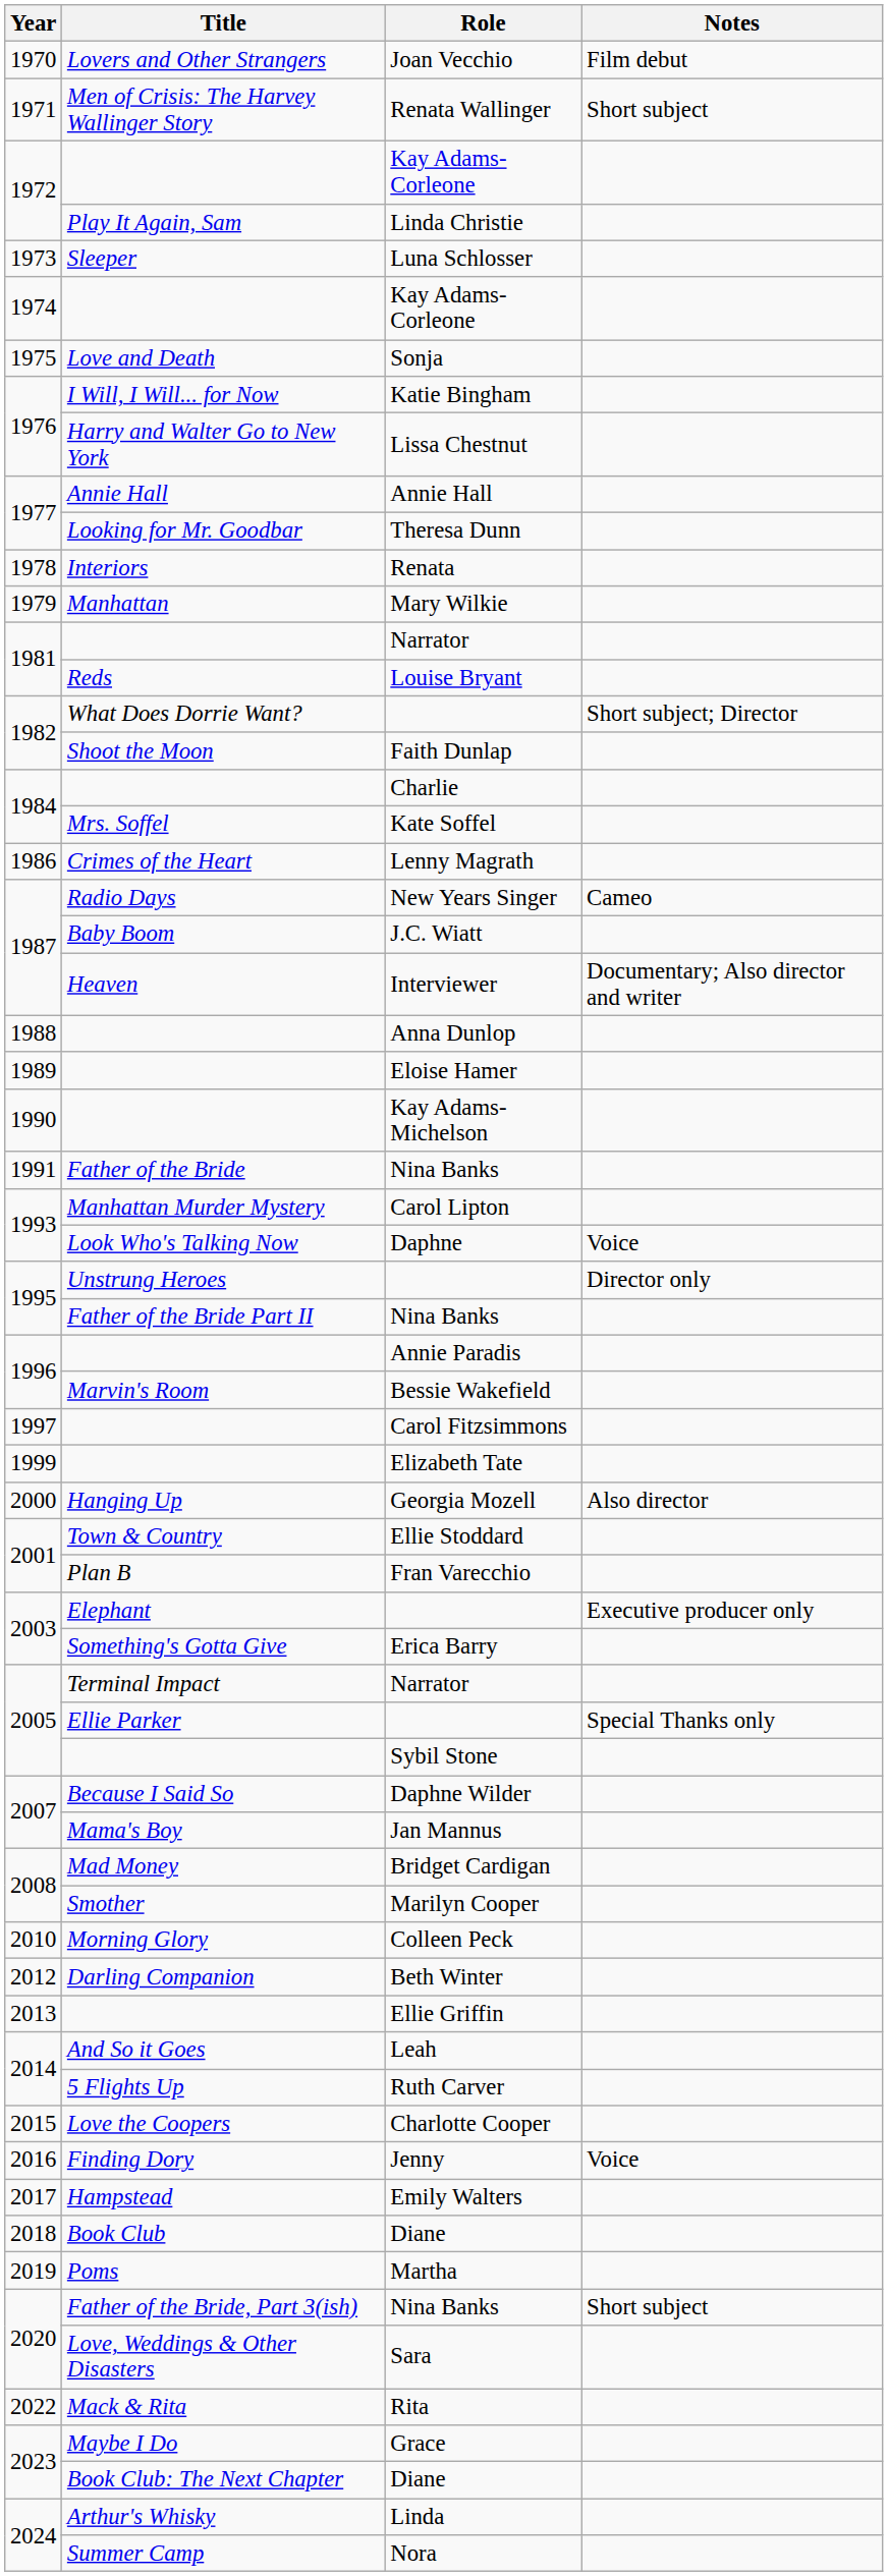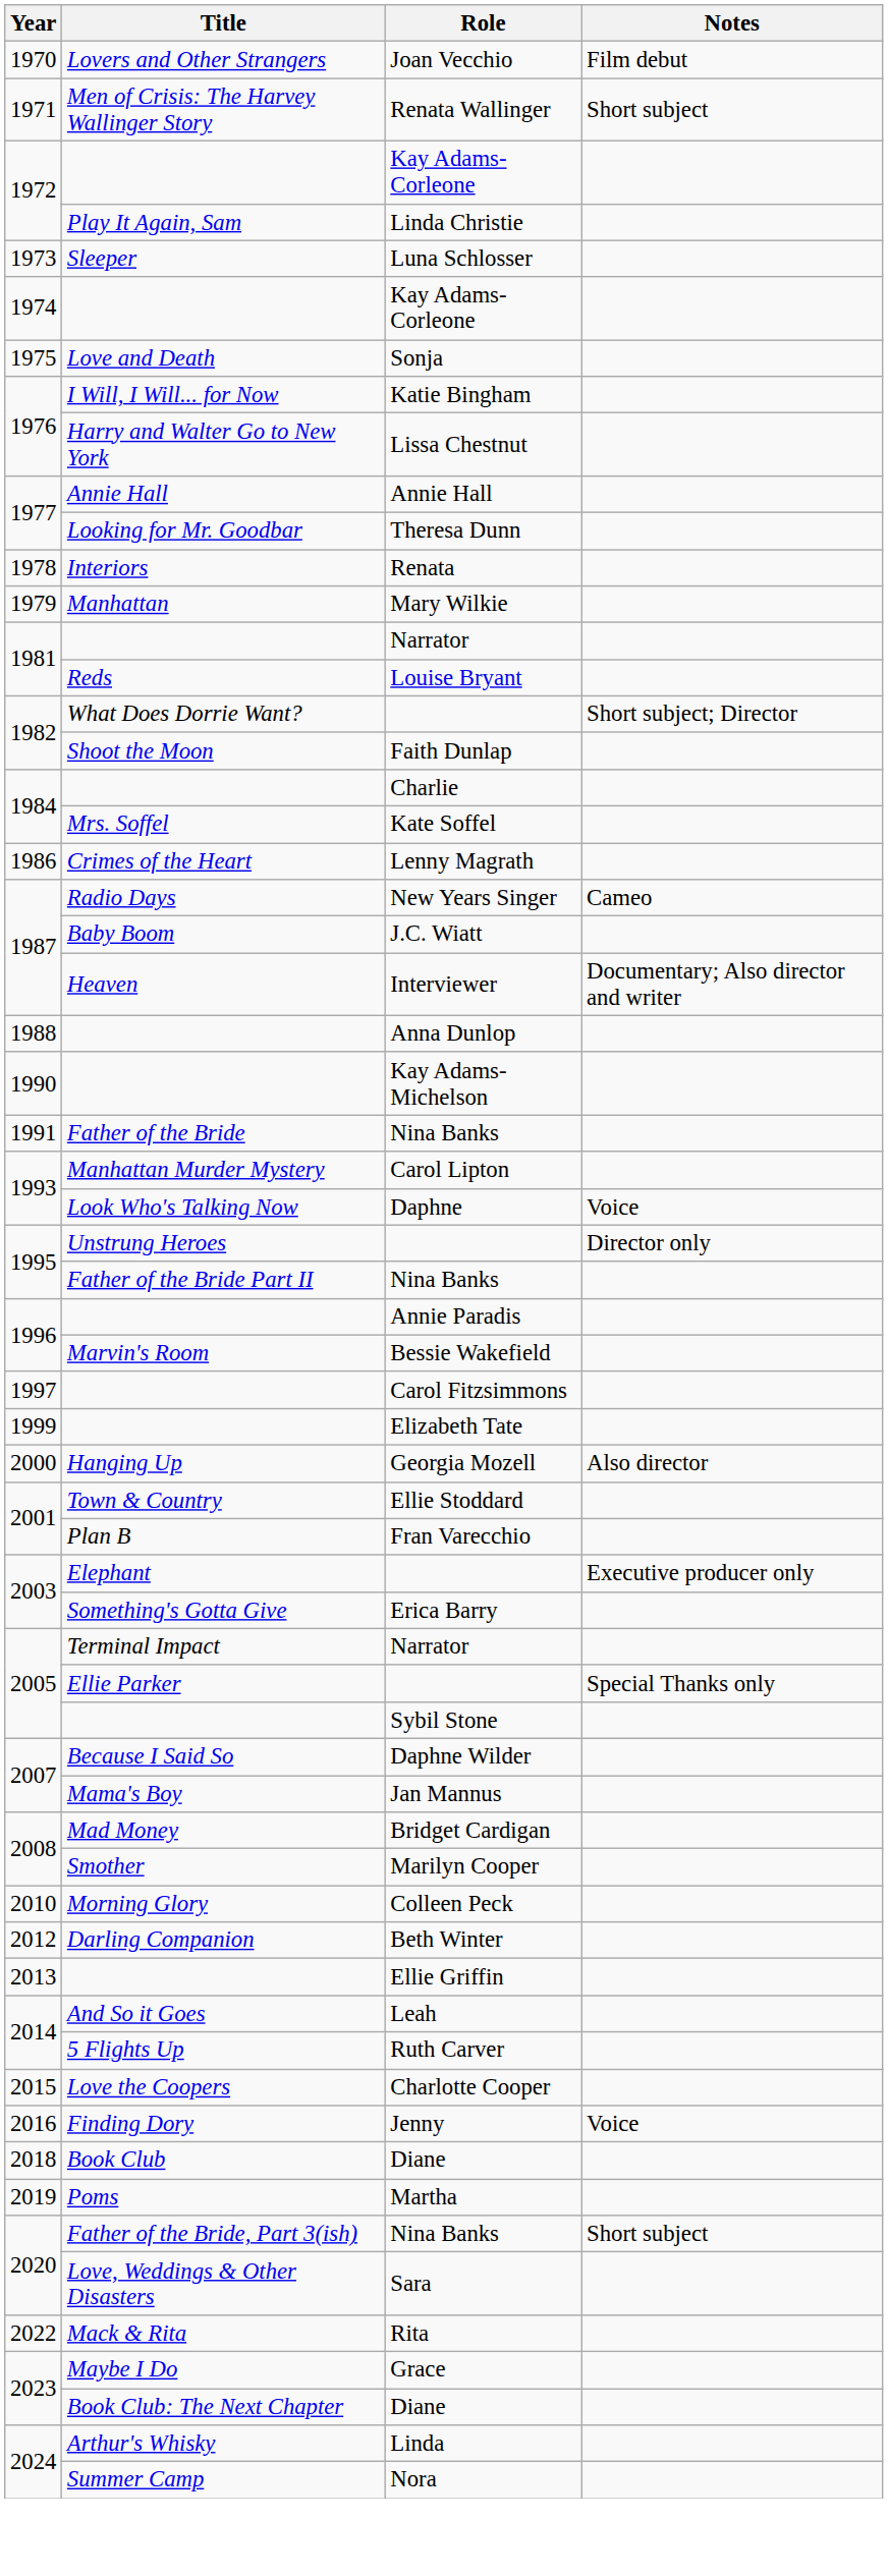 <table class="wikitable sortable">
 <tr>
 <th>Year</th>
 <th>Title</th>
 <th>Role</th>
 <th class="unsortable">Notes</th>
 </tr>
 <tr>
 <td>1970</td>
 <td><em><a href='#'>Lovers and Other Strangers</a></em></td>
 <td>Joan Vecchio</td>
 <td>Film debut</td>
 </tr>
 <tr>
 <td>1971</td>
 <td><em><a href='#'>Men of Crisis: The Harvey Wallinger Story</a></em></td>
 <td>Renata Wallinger</td>
 <td>Short subject</td>
 </tr>
 <tr>
 <td rowspan="2">1972</td>
 <td><em></em></td>
 <td><a href='#'>Kay Adams-Corleone</a></td>
 <td></td>
 </tr>
 <tr>
 <td><em><a href='#'>Play It Again, Sam</a></em></td>
 <td>Linda Christie</td>
 <td></td>
 </tr>
 <tr>
 <td>1973</td>
 <td><em><a href='#'>Sleeper</a></em></td>
 <td>Luna Schlosser</td>
 <td></td>
 </tr>
 <tr>
 <td>1974</td>
 <td><em></em></td>
 <td>Kay Adams-Corleone</td>
 <td></td>
 </tr>
 <tr>
 <td>1975</td>
 <td><em><a href='#'>Love and Death</a></em></td>
 <td>Sonja</td>
 <td></td>
 </tr>
 <tr>
 <td rowspan="2">1976</td>
 <td><em><a href='#'>I Will, I Will... for Now</a></em></td>
 <td>Katie Bingham</td>
 <td></td>
 </tr>
 <tr>
 <td><em><a href='#'>Harry and Walter Go to New York</a></em></td>
 <td>Lissa Chestnut</td>
 <td></td>
 </tr>
 <tr>
 <td rowspan="2">1977</td>
 <td><em><a href='#'>Annie Hall</a></em></td>
 <td>Annie Hall</td>
 <td></td>
 </tr>
 <tr>
 <td><em><a href='#'>Looking for Mr. Goodbar</a></em></td>
 <td>Theresa Dunn</td>
 <td></td>
 </tr>
 <tr>
 <td>1978</td>
 <td><em><a href='#'>Interiors</a></em></td>
 <td>Renata</td>
 <td></td>
 </tr>
 <tr>
 <td>1979</td>
 <td><em><a href='#'>Manhattan</a></em></td>
 <td>Mary Wilkie</td>
 <td></td>
 </tr>
 <tr>
 <td rowspan="2">1981</td>
 <td><em></em></td>
 <td>Narrator</td>
 <td></td>
 </tr>
 <tr>
 <td><em><a href='#'>Reds</a></em></td>
 <td><a href='#'>Louise Bryant</a></td>
 <td></td>
 </tr>
 <tr>
 <td rowspan="2">1982</td>
 <td><em>What Does Dorrie Want?</em></td>
 <td></td>
 <td>Short subject; Director</td>
 </tr>
 <tr>
 <td><em><a href='#'>Shoot the Moon</a></em></td>
 <td>Faith Dunlap</td>
 <td></td>
 </tr>
 <tr>
 <td rowspan="2">1984</td>
 <td><em></em></td>
 <td>Charlie</td>
 <td></td>
 </tr>
 <tr>
 <td><em><a href='#'>Mrs. Soffel</a></em></td>
 <td>Kate Soffel</td>
 <td></td>
 </tr>
 <tr>
 <td>1986</td>
 <td><em><a href='#'>Crimes of the Heart</a></em></td>
 <td>Lenny Magrath</td>
 <td></td>
 </tr>
 <tr>
 <td rowspan="3">1987</td>
 <td><em><a href='#'>Radio Days</a></em></td>
 <td>New Years Singer</td>
 <td>Cameo</td>
 </tr>
 <tr>
 <td><em><a href='#'>Baby Boom</a></em></td>
 <td>J.C. Wiatt</td>
 <td></td>
 </tr>
 <tr>
 <td><em><a href='#'>Heaven</a></em></td>
 <td>Interviewer</td>
 <td>Documentary; Also director and writer</td>
 </tr>
 <tr>
 <td>1988</td>
 <td><em></em></td>
 <td>Anna Dunlop</td>
-<td></td>
-</tr>
-<tr>
-<td>1989</td>
-<td><em></em></td>
-<td>Eloise Hamer</td>
 <td></td>
 </tr>
 <tr>
 <td>1990</td>
 <td><em></em></td>
 <td>Kay Adams-Michelson</td>
 <td></td>
 </tr>
 <tr>
 <td>1991</td>
 <td><em><a href='#'>Father of the Bride</a></em></td>
 <td>Nina Banks</td>
 <td></td>
 </tr>
 <tr>
 <td rowspan="2">1993</td>
 <td><em><a href='#'>Manhattan Murder Mystery</a></em></td>
 <td>Carol Lipton</td>
 <td></td>
 </tr>
 <tr>
 <td><em><a href='#'>Look Who's Talking Now</a></em></td>
 <td>Daphne</td>
 <td>Voice</td>
 </tr>
 <tr>
 <td rowspan="2">1995</td>
 <td><em><a href='#'>Unstrung Heroes</a></em></td>
 <td></td>
 <td>Director only</td>
 </tr>
 <tr>
 <td><em><a href='#'>Father of the Bride Part II</a></em></td>
 <td>Nina Banks</td>
 <td></td>
 </tr>
 <tr>
 <td rowspan="2">1996</td>
 <td><em></em></td>
 <td>Annie Paradis</td>
 <td></td>
 </tr>
 <tr>
 <td><em><a href='#'>Marvin's Room</a></em></td>
 <td>Bessie Wakefield</td>
 <td></td>
 </tr>
 <tr>
 <td>1997</td>
 <td><em></em></td>
 <td>Carol Fitzsimmons</td>
 <td></td>
 </tr>
 <tr>
 <td>1999</td>
 <td><em></em></td>
 <td>Elizabeth Tate</td>
 <td></td>
 </tr>
 <tr>
 <td>2000</td>
 <td><em><a href='#'>Hanging Up</a></em></td>
 <td>Georgia Mozell</td>
 <td>Also director</td>
 </tr>
 <tr>
 <td rowspan="2">2001</td>
 <td><em><a href='#'>Town & Country</a></em></td>
 <td>Ellie Stoddard</td>
 <td></td>
 </tr>
 <tr>
 <td><em>Plan B</em></td>
 <td>Fran Varecchio</td>
 <td></td>
 </tr>
 <tr>
 <td rowspan="2">2003</td>
 <td><em><a href='#'>Elephant</a></em></td>
 <td></td>
 <td>Executive producer only</td>
 </tr>
 <tr>
 <td><em><a href='#'>Something's Gotta Give</a></em></td>
 <td>Erica Barry</td>
 <td></td>
 </tr>
 <tr>
 <td rowspan="3">2005</td>
 <td><em>Terminal Impact</em></td>
 <td>Narrator</td>
 <td></td>
 </tr>
 <tr>
 <td><em><a href='#'>Ellie Parker</a></em></td>
 <td></td>
 <td>Special Thanks only</td>
 </tr>
 <tr>
 <td><em></em></td>
 <td>Sybil Stone</td>
 <td></td>
 </tr>
 <tr>
 <td rowspan="2">2007</td>
 <td><em><a href='#'>Because I Said So</a></em></td>
 <td>Daphne Wilder</td>
 <td></td>
 </tr>
 <tr>
 <td><em><a href='#'>Mama's Boy</a></em></td>
 <td>Jan Mannus</td>
 <td></td>
 </tr>
 <tr>
 <td rowspan="2">2008</td>
 <td><em><a href='#'>Mad Money</a></em></td>
 <td>Bridget Cardigan</td>
 <td></td>
 </tr>
 <tr>
 <td><em><a href='#'>Smother</a></em></td>
 <td>Marilyn Cooper</td>
 <td></td>
 </tr>
 <tr>
 <td>2010</td>
 <td><em><a href='#'>Morning Glory</a></em></td>
 <td>Colleen Peck</td>
 <td></td>
 </tr>
 <tr>
 <td>2012</td>
 <td><em><a href='#'>Darling Companion</a></em></td>
 <td>Beth Winter</td>
 <td></td>
 </tr>
 <tr>
 <td>2013</td>
 <td><em></em></td>
 <td>Ellie Griffin</td>
 <td></td>
 </tr>
 <tr>
 <td rowspan="2">2014</td>
 <td><em><a href='#'>And So it Goes</a></em></td>
 <td>Leah</td>
 <td></td>
 </tr>
 <tr>
 <td><em><a href='#'>5 Flights Up</a></em></td>
 <td>Ruth Carver</td>
 <td></td>
 </tr>
 <tr>
 <td>2015</td>
 <td><em><a href='#'>Love the Coopers</a></em></td>
 <td>Charlotte Cooper</td>
 <td></td>
 </tr>
 <tr>
 <td>2016</td>
 <td><em><a href='#'>Finding Dory</a></em></td>
 <td>Jenny</td>
 <td>Voice</td>
 </tr>
 <tr>
-<td>2017</td>
-<td><em><a href='#'>Hampstead</a></em></td>
-<td>Emily Walters</td>
-<td></td>
-</tr>
-<tr>
 <td>2018</td>
 <td><em><a href='#'>Book Club</a></em></td>
 <td>Diane</td>
 <td></td>
 </tr>
 <tr>
 <td>2019</td>
 <td><em><a href='#'>Poms</a></em></td>
 <td>Martha</td>
 <td></td>
 </tr>
 <tr>
 <td rowspan="2">2020</td>
 <td><em><a href='#'>Father of the Bride, Part 3(ish)</a></em></td>
 <td>Nina Banks</td>
 <td>Short subject</td>
 </tr>
 <tr>
 <td><em><a href='#'>Love, Weddings & Other Disasters</a></em></td>
 <td>Sara</td>
 <td></td>
 </tr>
 <tr>
 <td>2022</td>
 <td><em><a href='#'>Mack & Rita</a></em></td>
 <td>Rita</td>
 <td></td>
 </tr>
 <tr>
 <td rowspan="2">2023</td>
 <td><em><a href='#'>Maybe I Do</a></em></td>
 <td>Grace</td>
 <td></td>
 </tr>
 <tr>
 <td><em><a href='#'>Book Club: The Next Chapter</a></em></td>
 <td>Diane</td>
 <td></td>
 </tr>
 <tr>
 <td rowspan="2">2024</td>
 <td><em><a href='#'>Arthur's Whisky</a></em></td>
 <td>Linda</td>
 <td></td>
 </tr>
 <tr>
 <td><em><a href='#'>Summer Camp</a></em></td>
 <td>Nora</td>
 <td></td>
 </tr>
 </table>
